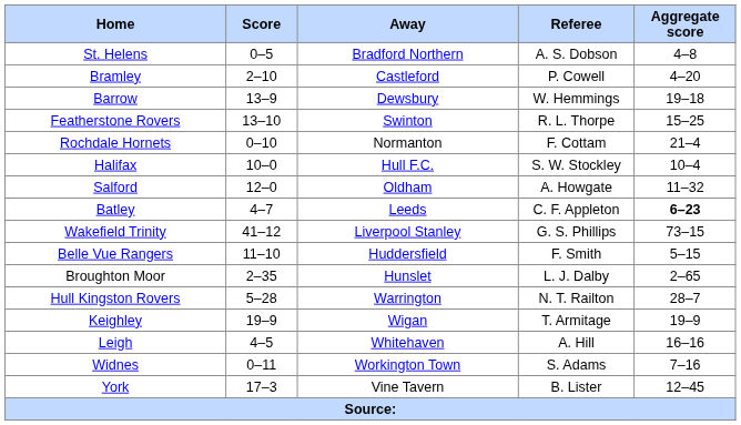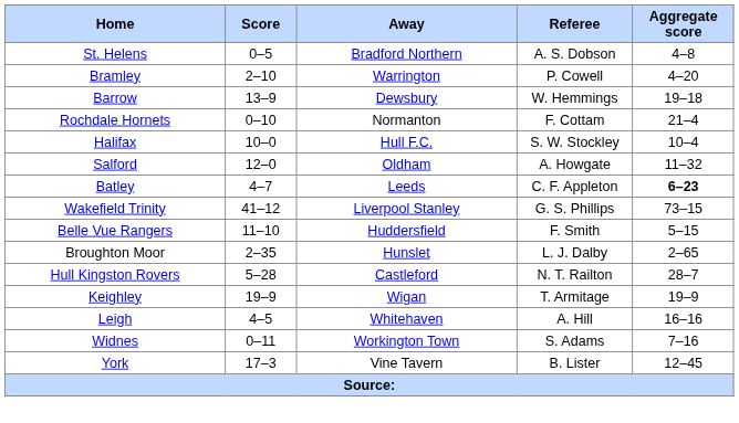 <table border=1 style="border-collapse:collapse; font-size:90%; text-align:center;" cellpadding=3 cellspacing=0 width=60%>
 <tr bgcolor=#C1D8FF>
 <th width=19%>Home</th>
 <th width=6%>Score</th>
 <th width=19%>Away</th>
 <th width=10%>Referee</th>
 <th width=6%>Aggregate score</th>
 </tr>
 <tr>
 <td><a href='#'>St. Helens</a></td>
 <td>0–5</td>
 <td><a href='#'>Bradford Northern</a></td>
 <td>A. S. Dobson</td>
 <td>4–8</td>
 </tr>
 <tr>
 <td><a href='#'>Bramley</a></td>
 <td>2–10</td>
-<td><a href='#'>Castleford</a></td>
+<td><a href='#'>Warrington</a></td>
 <td>P. Cowell</td>
 <td>4–20</td>
 </tr>
 <tr>
 <td><a href='#'>Barrow</a></td>
 <td>13–9</td>
 <td><a href='#'>Dewsbury</a></td>
 <td>W. Hemmings</td>
 <td>19–18</td>
-</tr>
-<tr>
-<td><a href='#'>Featherstone Rovers</a></td>
-<td>13–10</td>
-<td><a href='#'>Swinton</a></td>
-<td>R. L. Thorpe</td>
-<td>15–25</td>
 </tr>
 <tr>
 <td><a href='#'>Rochdale Hornets</a></td>
 <td>0–10</td>
 <td>Normanton</td>
 <td>F. Cottam</td>
 <td>21–4</td>
 </tr>
 <tr>
 <td><a href='#'>Halifax</a></td>
 <td>10–0</td>
 <td><a href='#'>Hull F.C.</a></td>
 <td>S. W. Stockley</td>
 <td>10–4</td>
 </tr>
 <tr>
 <td><a href='#'>Salford</a></td>
 <td>12–0</td>
 <td><a href='#'>Oldham</a></td>
 <td>A. Howgate</td>
 <td>11–32</td>
 </tr>
 <tr>
 <td><a href='#'>Batley</a></td>
 <td>4–7</td>
 <td><a href='#'>Leeds</a></td>
 <td>C. F. Appleton</td>
 <td><strong>6–23</strong></td>
 </tr>
 <tr>
 <td><a href='#'>Wakefield Trinity</a></td>
 <td>41–12</td>
 <td><a href='#'>Liverpool Stanley</a></td>
 <td>G. S. Phillips</td>
 <td>73–15</td>
 </tr>
 <tr>
 <td><a href='#'>Belle Vue Rangers</a></td>
 <td>11–10</td>
 <td><a href='#'>Huddersfield</a></td>
 <td>F. Smith</td>
 <td>5–15</td>
 </tr>
 <tr>
 <td>Broughton Moor</td>
 <td>2–35</td>
 <td><a href='#'>Hunslet</a></td>
 <td>L. J. Dalby</td>
 <td>2–65</td>
 </tr>
 <tr>
 <td><a href='#'>Hull Kingston Rovers</a></td>
 <td>5–28</td>
-<td><a href='#'>Warrington</a></td>
+<td><a href='#'>Castleford</a></td>
 <td>N. T. Railton</td>
 <td>28–7</td>
 </tr>
 <tr>
 <td><a href='#'>Keighley</a></td>
 <td>19–9</td>
 <td><a href='#'>Wigan</a></td>
 <td>T. Armitage</td>
 <td>19–9</td>
 </tr>
 <tr>
 <td><a href='#'>Leigh</a></td>
 <td>4–5</td>
 <td><a href='#'>Whitehaven</a></td>
 <td>A. Hill</td>
 <td>16–16</td>
 </tr>
 <tr>
 <td><a href='#'>Widnes</a></td>
 <td>0–11</td>
 <td><a href='#'>Workington Town</a></td>
 <td>S. Adams</td>
 <td>7–16</td>
 </tr>
 <tr>
 <td><a href='#'>York</a></td>
 <td>17–3</td>
 <td>Vine Tavern</td>
 <td>B. Lister</td>
 <td>12–45</td>
 </tr>
 <tr style="background:#c1d8ff;">
 <th colspan=5>Source:</th>
 </tr>
 </table>
